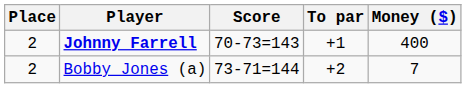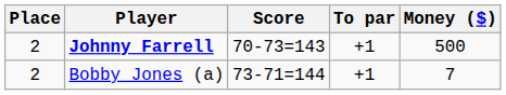 <table class="wikitable">
 <tr>
 <th>Place</th>
 <th>Player</th>
 <th>Score</th>
 <th>To par</th>
 <th>Money (<a href='#'>$</a>)</th>
 </tr>
 <tr>
 <td align=center>2</td>
 <td> <strong><a href='#'>Johnny Farrell</a></strong></td>
 <td align=center>70-73=143</td>
 <td align=center>+1</td>
-<td align=center>400</td>
+<td align=center>500</td>
 </tr>
 <tr>
 <td align=center>2</td>
 <td> <a href='#'>Bobby Jones</a> (a)</td>
 <td align=center>73-71=144</td>
-<td align=center>+2</td>
+<td align=center>+1</td>
 <td align=center>7</td>
 </tr>
 </table>
